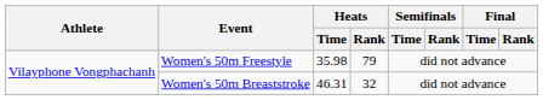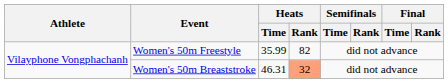 <table class=wikitable style="font-size:90%">
 <tr>
 <th rowspan="2">Athlete</th>
 <th rowspan="2">Event</th>
 <th colspan="2">Heats</th>
 <th colspan="2">Semifinals</th>
 <th colspan="2">Final</th>
 </tr>
 <tr>
 <th>Time</th>
 <th>Rank</th>
 <th>Time</th>
 <th>Rank</th>
 <th>Time</th>
 <th>Rank</th>
 </tr>
 <tr>
 <td rowspan="2"><a href='#'>Vilayphone Vongphachanh</a></td>
 <td><a href='#'>Women's 50m Freestyle</a></td>
-<td align=center>35.98</td>
-<td align=center>79</td>
+<td align=center>35.99</td>
+<td align=center>82</td>
 <td align=center colspan=4>did not advance</td>
 </tr>
 <tr>
 <td><a href='#'>Women's 50m Breaststroke</a></td>
 <td align=center>46.31</td>
-<td align=center>32</td>
+<td align=center style="background: lightsalmon;">32</td>
 <td align=center colspan=4>did not advance</td>
 </tr>
 </table>
